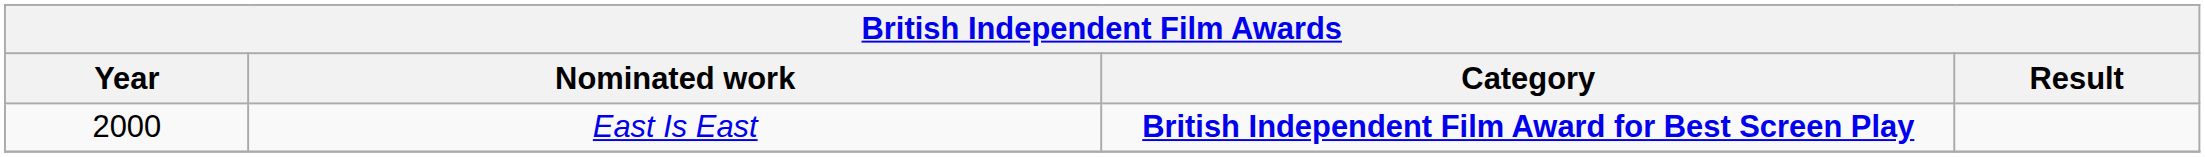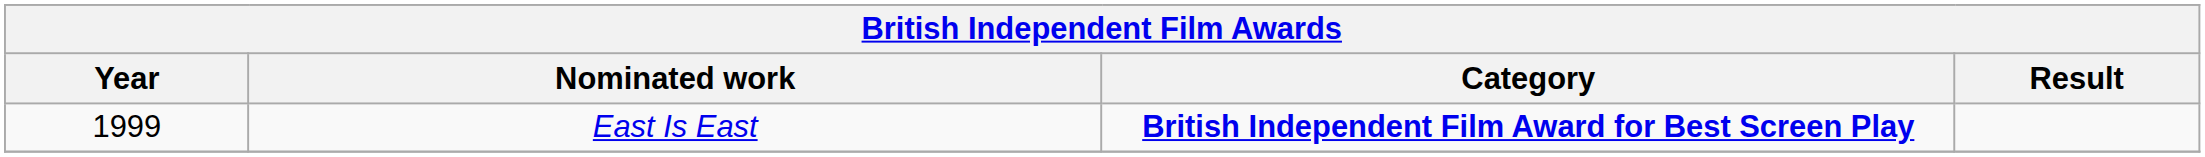 <table width="90%" class="wikitable">
 <tr>
 <th colspan="4" align="center"><a href='#'>British Independent Film Awards</a></th>
 </tr>
 <tr>
 <th width="10%">Year</th>
 <th width="35%">Nominated work</th>
 <th width="35%">Category</th>
 <th width="10%">Result</th>
 </tr>
 <tr>
-<td align="center">2000</td>
+<td align="center">1999</td>
 <td align="center"><em><a href='#'>East Is East</a></em></td>
 <td align="center"><strong><a href='#'>British Independent Film Award for Best Screen Play</a></strong></td>
 <td></td>
 </tr>
 <tr>
 </tr>
 </table>
